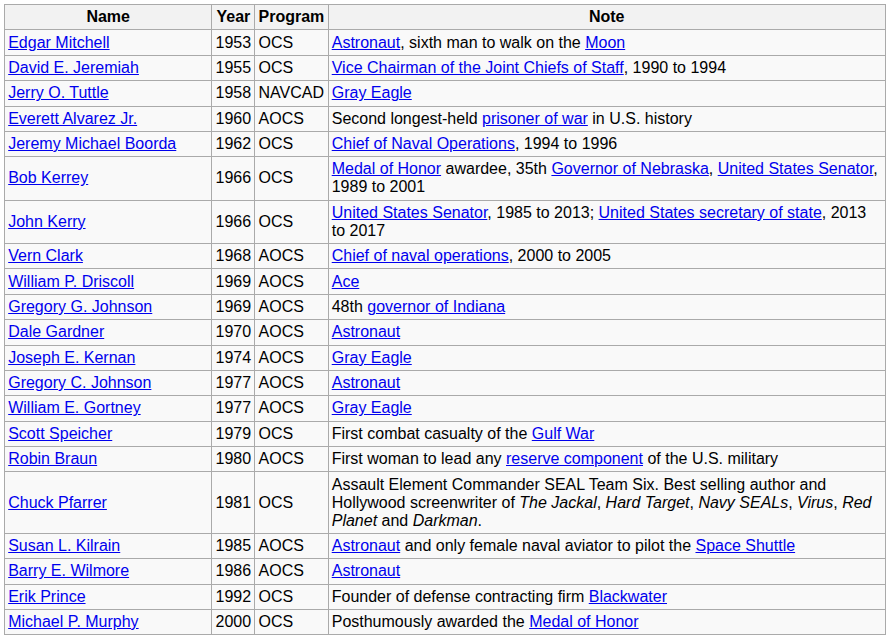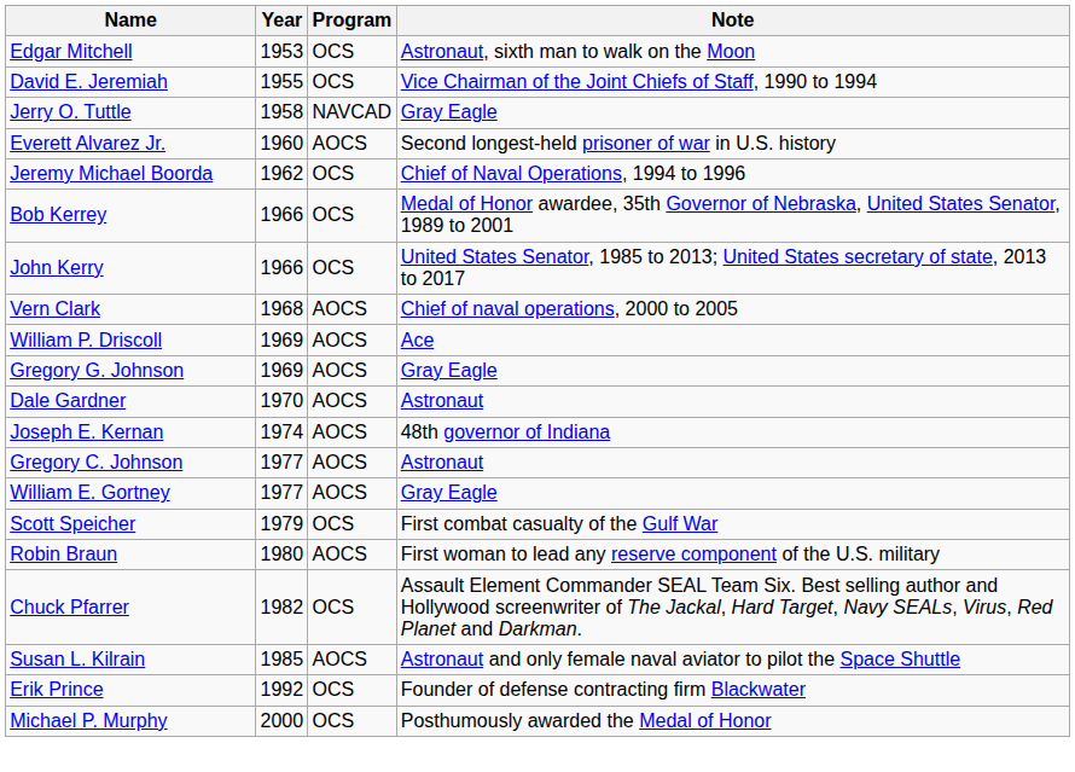 <table class="wikitable sortable">
 <tr style="background:#ccc;">
 <th style="width:200px;">Name</th>
 <th width="35">Year</th>
 <th width="50">Program</th>
 <th style="width:550px;">Note</th>
 </tr>
 <tr>
 <td><a href='#'>Edgar Mitchell</a></td>
 <td>1953</td>
 <td>OCS</td>
 <td><a href='#'>Astronaut</a>, sixth man to walk on the <a href='#'>Moon</a></td>
 </tr>
 <tr>
 <td><a href='#'>David E. Jeremiah</a></td>
 <td>1955</td>
 <td>OCS</td>
 <td><a href='#'>Vice Chairman of the Joint Chiefs of Staff</a>, 1990 to 1994</td>
 </tr>
 <tr>
 <td><a href='#'>Jerry O. Tuttle</a></td>
 <td>1958</td>
 <td>NAVCAD</td>
 <td><a href='#'>Gray Eagle</a></td>
 </tr>
 <tr>
 <td><a href='#'>Everett Alvarez Jr.</a></td>
 <td>1960</td>
 <td>AOCS</td>
 <td>Second longest-held <a href='#'>prisoner of war</a> in U.S. history</td>
 </tr>
 <tr>
 <td><a href='#'>Jeremy Michael Boorda</a></td>
 <td>1962</td>
 <td>OCS</td>
 <td><a href='#'>Chief of Naval Operations</a>, 1994 to 1996</td>
 </tr>
 <tr>
 <td><a href='#'>Bob Kerrey</a></td>
 <td>1966</td>
 <td>OCS</td>
 <td><a href='#'>Medal of Honor</a> awardee, 35th <a href='#'>Governor of Nebraska</a>, <a href='#'>United States Senator</a>, 1989 to 2001</td>
 </tr>
 <tr>
 <td><a href='#'>John Kerry</a></td>
 <td>1966</td>
 <td>OCS</td>
 <td><a href='#'>United States Senator</a>, 1985 to 2013; <a href='#'>United States secretary of state</a>, 2013 to 2017</td>
 </tr>
 <tr>
 <td><a href='#'>Vern Clark</a></td>
 <td>1968</td>
 <td>AOCS</td>
 <td><a href='#'>Chief of naval operations</a>, 2000 to 2005</td>
 </tr>
 <tr>
 <td><a href='#'>William P. Driscoll</a></td>
 <td>1969</td>
 <td>AOCS</td>
 <td><a href='#'>Ace</a></td>
 </tr>
 <tr>
 <td><a href='#'>Gregory G. Johnson</a></td>
 <td>1969</td>
 <td>AOCS</td>
-<td>48th <a href='#'>governor of Indiana</a></td>
+<td><a href='#'>Gray Eagle</a></td>
 </tr>
 <tr>
 <td><a href='#'>Dale Gardner</a></td>
 <td>1970</td>
 <td>AOCS</td>
 <td><a href='#'>Astronaut</a></td>
 </tr>
 <tr>
 <td><a href='#'>Joseph E. Kernan</a></td>
 <td>1974</td>
 <td>AOCS</td>
-<td><a href='#'>Gray Eagle</a></td>
+<td>48th <a href='#'>governor of Indiana</a></td>
 </tr>
 <tr>
 <td><a href='#'>Gregory C. Johnson</a></td>
 <td>1977</td>
 <td>AOCS</td>
 <td><a href='#'>Astronaut</a></td>
 </tr>
 <tr>
 <td><a href='#'>William E. Gortney</a></td>
 <td>1977</td>
 <td>AOCS</td>
 <td><a href='#'>Gray Eagle</a></td>
 </tr>
 <tr>
 <td><a href='#'>Scott Speicher</a></td>
 <td>1979</td>
 <td>OCS</td>
 <td>First combat casualty of the <a href='#'>Gulf War</a></td>
 </tr>
 <tr>
 <td><a href='#'>Robin Braun</a></td>
 <td>1980</td>
 <td>AOCS</td>
 <td>First woman to lead any <a href='#'>reserve component</a> of the U.S. military</td>
 </tr>
 <tr>
 </tr>
 <tr>
 <td><a href='#'>Chuck Pfarrer</a></td>
-<td>1981</td>
+<td>1982</td>
 <td>OCS</td>
 <td>Assault Element Commander SEAL Team Six. Best selling author and Hollywood screenwriter of <em>The Jackal</em>, <em>Hard Target</em>, <em>Navy SEALs</em>, <em>Virus</em>, <em>Red Planet</em> and <em>Darkman</em>.</td>
 </tr>
 <tr>
 <td><a href='#'>Susan L. Kilrain</a></td>
 <td>1985</td>
 <td>AOCS</td>
 <td><a href='#'>Astronaut</a> and only female naval aviator to pilot the <a href='#'>Space Shuttle</a></td>
-</tr>
-<tr>
-<td><a href='#'>Barry E. Wilmore</a></td>
-<td>1986</td>
-<td>AOCS</td>
-<td><a href='#'>Astronaut</a></td>
 </tr>
 <tr>
 <td><a href='#'>Erik Prince</a></td>
 <td>1992</td>
 <td>OCS</td>
 <td>Founder of defense contracting firm <a href='#'>Blackwater</a></td>
 </tr>
 <tr>
 <td><a href='#'>Michael P. Murphy</a></td>
 <td>2000</td>
 <td>OCS</td>
 <td>Posthumously awarded the <a href='#'>Medal of Honor</a></td>
 </tr>
 </table>
